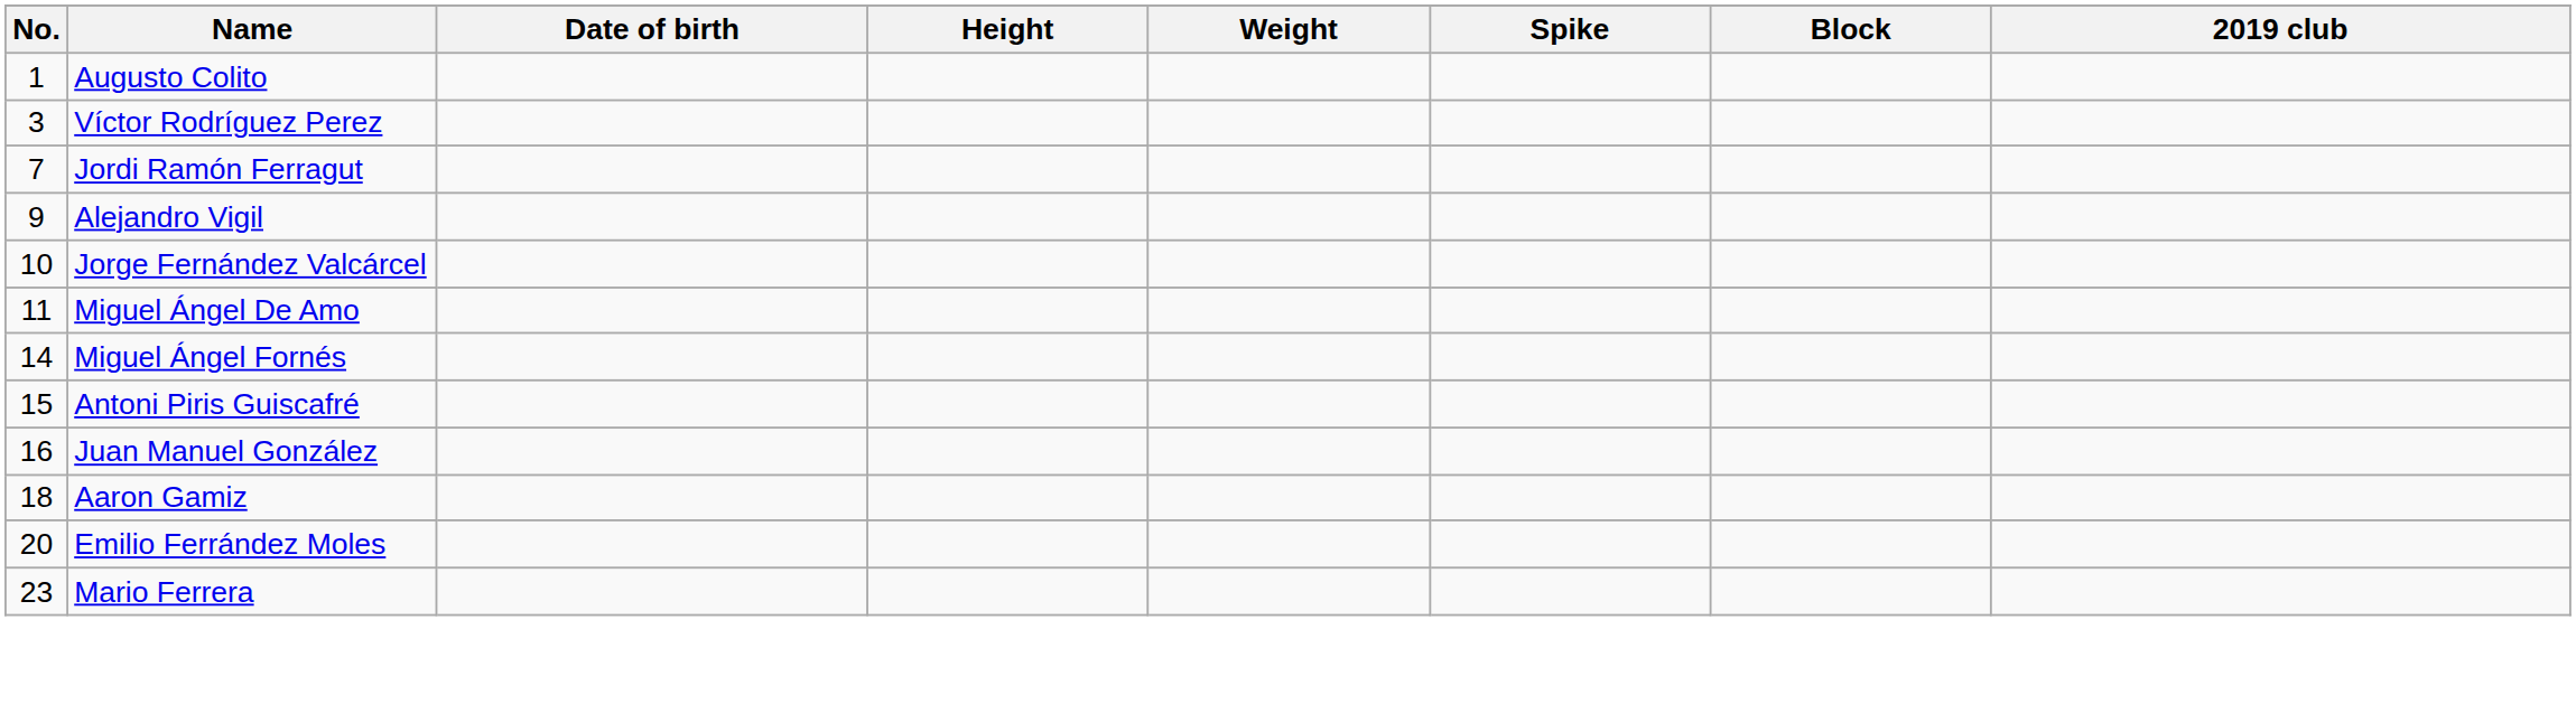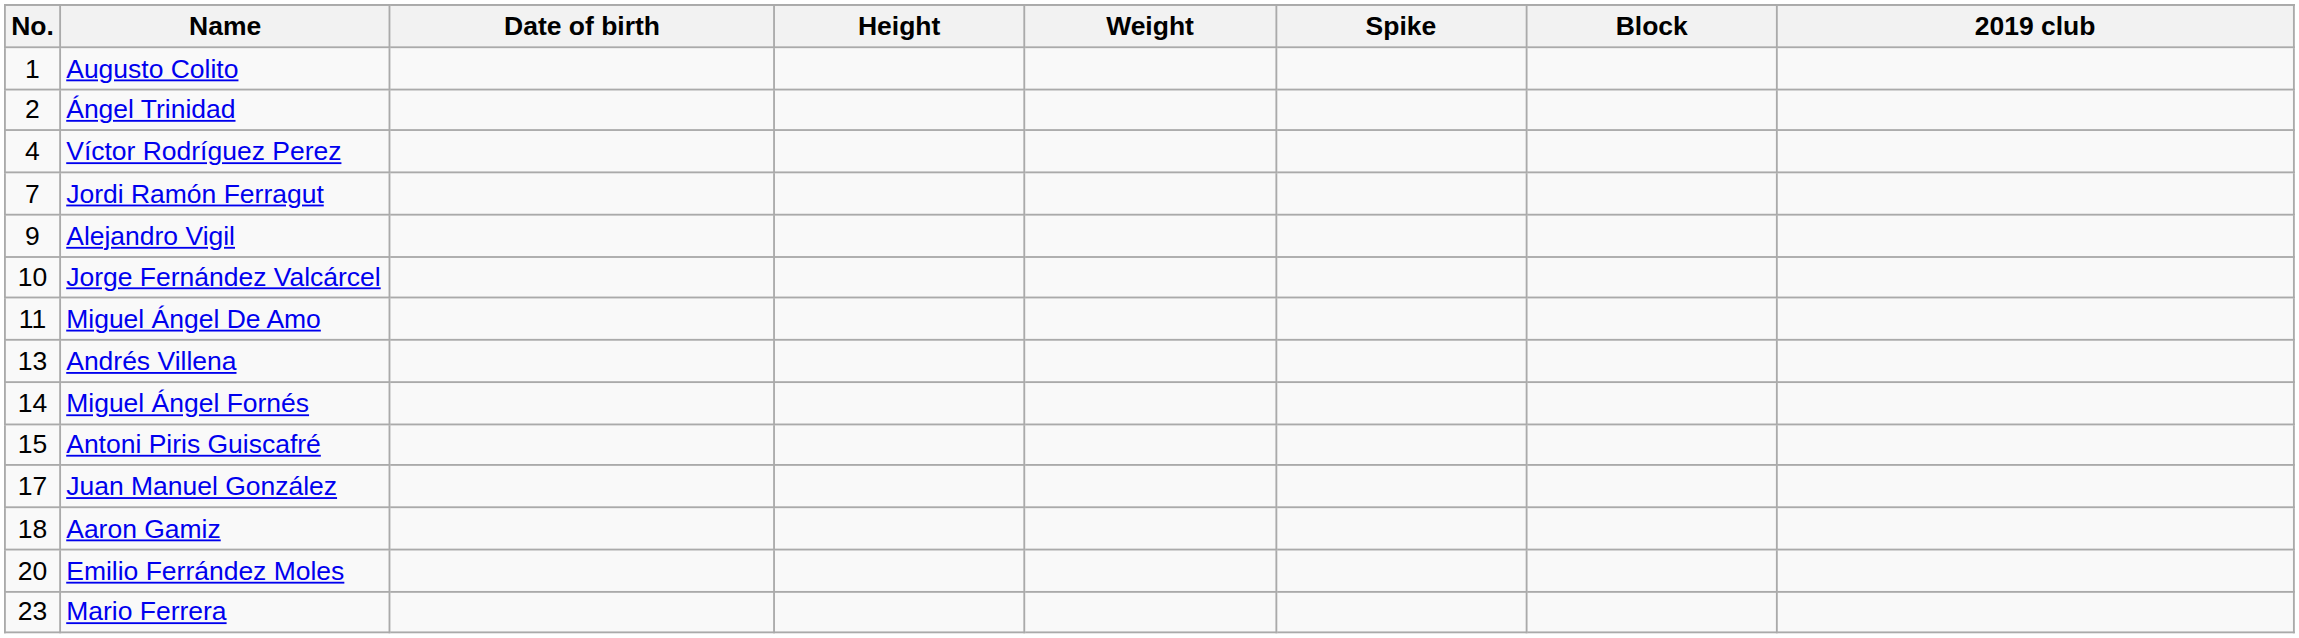 <table class="wikitable sortable" style="font-size:90%; text-align:center;">
 <tr>
 </tr>
 <tr>
 <th>No.</th>
 <th style="width:12em">Name</th>
 <th style="width:14em">Date of birth</th>
 <th style="width:9em">Height</th>
 <th style="width:9em">Weight</th>
 <th style="width:9em">Spike</th>
 <th style="width:9em">Block</th>
 <th style="width:19em">2019 club</th>
 </tr>
 <tr>
 <td>1</td>
 <td align=left><a href='#'>Augusto Colito</a></td>
 <td></td>
 <td></td>
 <td></td>
 <td></td>
 <td></td>
 <td></td>
 </tr>
 <tr>
-<td>3</td>
+<td>2</td>
+<td align=left><a href='#'>Ángel Trinidad</a></td>
+<td></td>
+<td></td>
+<td></td>
+<td></td>
+<td></td>
+<td></td>
+</tr>
+<tr>
+<td>4</td>
 <td align=left><a href='#'>Víctor Rodríguez Perez</a></td>
 <td></td>
 <td></td>
 <td></td>
 <td></td>
 <td></td>
 <td></td>
 </tr>
 <tr>
 <td>7</td>
 <td align=left><a href='#'>Jordi Ramón Ferragut</a></td>
 <td></td>
 <td></td>
 <td></td>
 <td></td>
 <td></td>
 <td></td>
 </tr>
 <tr>
 <td>9</td>
 <td align=left><a href='#'>Alejandro Vigil</a></td>
 <td></td>
 <td></td>
 <td></td>
 <td></td>
 <td></td>
 <td></td>
 </tr>
 <tr>
 <td>10</td>
 <td align=left><a href='#'>Jorge Fernández Valcárcel</a></td>
 <td></td>
 <td></td>
 <td></td>
 <td></td>
 <td></td>
 <td></td>
 </tr>
 <tr>
 <td>11</td>
 <td align=left><a href='#'>Miguel Ángel De Amo</a></td>
 <td></td>
 <td></td>
 <td></td>
 <td></td>
 <td></td>
 <td></td>
 </tr>
 <tr>
+<td>13</td>
+<td align=left><a href='#'>Andrés Villena</a></td>
+<td></td>
+<td></td>
+<td></td>
+<td></td>
+<td></td>
+<td></td>
+</tr>
+<tr>
 <td>14</td>
 <td align=left><a href='#'>Miguel Ángel Fornés</a></td>
 <td></td>
 <td></td>
 <td></td>
 <td></td>
 <td></td>
 <td></td>
 </tr>
 <tr>
 <td>15</td>
 <td align=left><a href='#'>Antoni Piris Guiscafré</a></td>
 <td></td>
 <td></td>
 <td></td>
 <td></td>
 <td></td>
 <td></td>
 </tr>
 <tr>
-<td>16</td>
+<td>17</td>
 <td align=left><a href='#'>Juan Manuel González</a></td>
 <td></td>
 <td></td>
 <td></td>
 <td></td>
 <td></td>
 <td></td>
 </tr>
 <tr>
 <td>18</td>
 <td align=left><a href='#'>Aaron Gamiz</a></td>
 <td></td>
 <td></td>
 <td></td>
 <td></td>
 <td></td>
 <td></td>
 </tr>
 <tr>
 <td>20</td>
 <td align=left><a href='#'>Emilio Ferrández Moles</a></td>
 <td></td>
 <td></td>
 <td></td>
 <td></td>
 <td></td>
 <td></td>
 </tr>
 <tr>
 <td>23</td>
 <td align=left><a href='#'>Mario Ferrera</a></td>
 <td></td>
 <td></td>
 <td></td>
 <td></td>
 <td></td>
 <td></td>
 </tr>
 </table>
